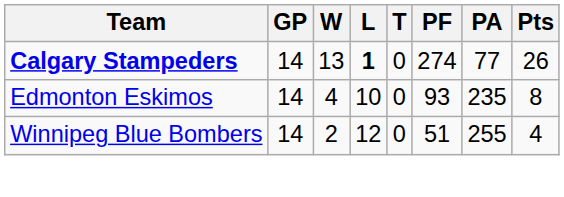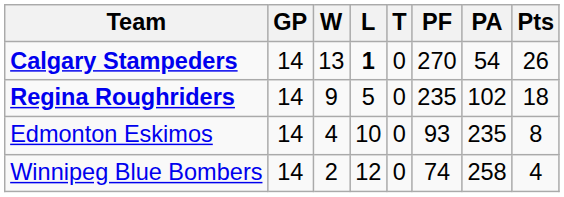 <table class="wikitable">
 <tr>
 <th>Team</th>
 <th>GP</th>
 <th>W</th>
 <th>L</th>
 <th>T</th>
 <th>PF</th>
 <th>PA</th>
 <th>Pts</th>
 </tr>
 <tr align="center">
 <td align="left"><strong><a href='#'>Calgary Stampeders</a></strong></td>
 <td>14</td>
 <td>13</td>
 <td><strong>1</strong></td>
 <td>0</td>
-<td>274</td>
-<td>77</td>
+<td>270</td>
+<td>54</td>
 <td>26</td>
+</tr>
+<tr align="center">
+<td align="left"><strong><a href='#'>Regina Roughriders</a></strong></td>
+<td>14</td>
+<td>9</td>
+<td>5</td>
+<td>0</td>
+<td>235</td>
+<td>102</td>
+<td>18</td>
 </tr>
 <tr align="center">
 <td align="left"><a href='#'>Edmonton Eskimos</a></td>
 <td>14</td>
 <td>4</td>
 <td>10</td>
 <td>0</td>
 <td>93</td>
 <td>235</td>
 <td>8</td>
 </tr>
 <tr align="center">
 <td align="left"><a href='#'>Winnipeg Blue Bombers</a></td>
 <td>14</td>
 <td>2</td>
 <td>12</td>
 <td>0</td>
-<td>51</td>
-<td>255</td>
+<td>74</td>
+<td>258</td>
 <td>4</td>
 </tr>
 </table>
